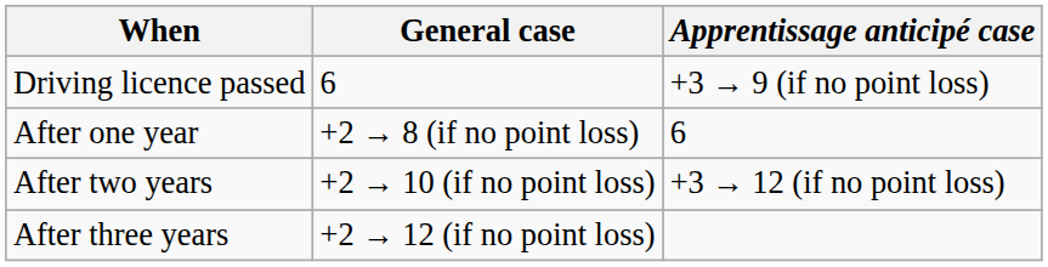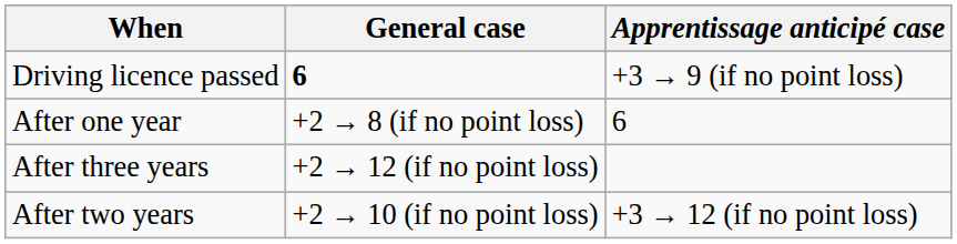 <table class="wikitable sortable">
 <tr>
 <th>When</th>
 <th>General case</th>
 <th><em>Apprentissage anticipé case</em></th>
 </tr>
 <tr>
 <td>Driving licence passed</td>
-<td>6</td>
+<td><strong>6</strong></td>
 <td>+3 → 9 (if no point loss)</td>
 </tr>
 <tr>
 <td>After one year</td>
 <td>+2 → 8 (if no point loss)</td>
 <td>6</td>
 </tr>
 <tr>
+<td>After three years</td>
+<td>+2 → 12 (if no point loss)</td>
+<td></td>
+</tr>
+<tr>
 <td>After two years</td>
 <td>+2 → 10 (if no point loss)</td>
 <td>+3 → 12 (if no point loss)</td>
 </tr>
-<tr>
-<td>After three years</td>
-<td>+2 → 12 (if no point loss)</td>
-<td></td>
-</tr>
 </table>
